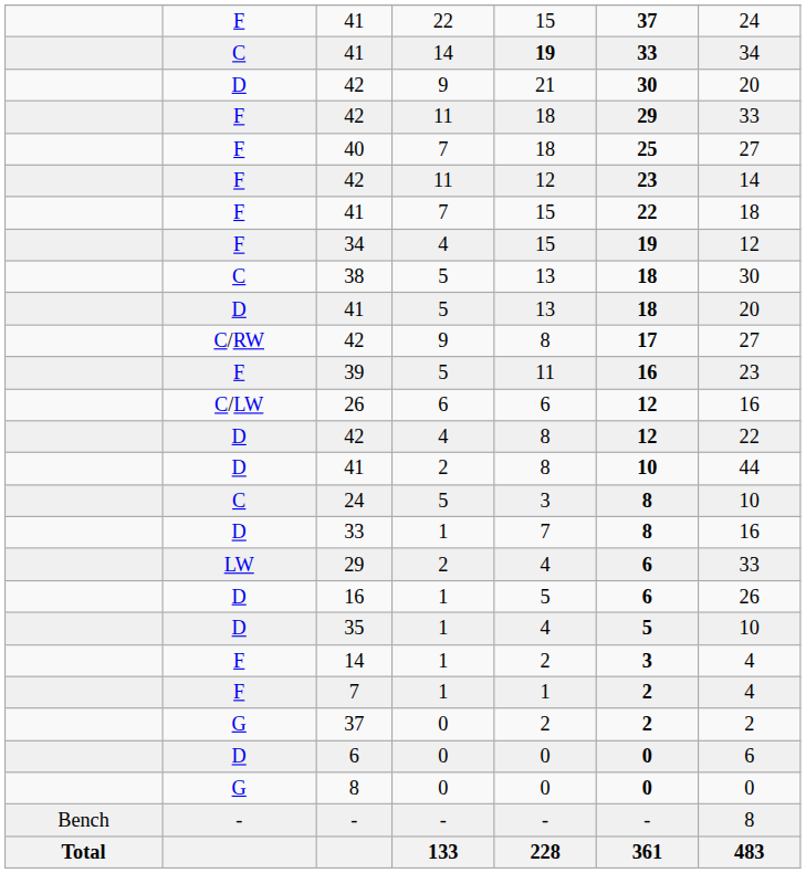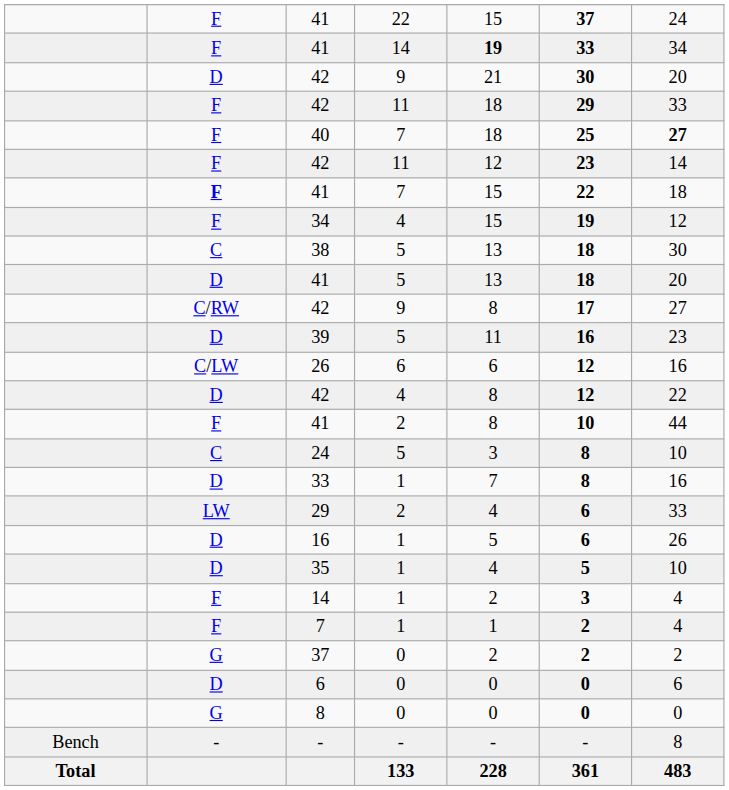 <table class="wikitable sortable" width ="50%">
 <tr align="center">
 </tr>
 <tr align="center" bgcolor="">
 <td></td>
 <td><a href='#'>F</a></td>
 <td>41</td>
 <td>22</td>
 <td>15</td>
 <td><strong>37</strong></td>
 <td>24</td>
 </tr>
 <tr align="center" bgcolor="f0f0f0">
 <td></td>
-<td><a href='#'>C</a></td>
+<td><a href='#'>F</a></td>
 <td>41</td>
 <td>14</td>
 <td><strong>19</strong></td>
 <td><strong>33</strong></td>
 <td>34</td>
 </tr>
 <tr align="center" bgcolor="">
 <td></td>
 <td><a href='#'>D</a></td>
 <td>42</td>
 <td>9</td>
 <td>21</td>
 <td><strong>30</strong></td>
 <td>20</td>
 </tr>
 <tr align="center" bgcolor="f0f0f0">
 <td></td>
 <td><a href='#'>F</a></td>
 <td>42</td>
 <td>11</td>
 <td>18</td>
 <td><strong>29</strong></td>
 <td>33</td>
 </tr>
 <tr align="center" bgcolor="">
 <td></td>
 <td><a href='#'>F</a></td>
 <td>40</td>
 <td>7</td>
 <td>18</td>
 <td><strong>25</strong></td>
-<td>27</td>
+<td><strong>27</strong></td>
 </tr>
 <tr align="center" bgcolor="f0f0f0">
 <td></td>
 <td><a href='#'>F</a></td>
 <td>42</td>
 <td>11</td>
 <td>12</td>
 <td><strong>23</strong></td>
 <td>14</td>
 </tr>
 <tr align="center" bgcolor="">
 <td></td>
-<td><a href='#'>F</a></td>
+<td><strong><a href='#'>F</a></strong></td>
 <td>41</td>
 <td>7</td>
 <td>15</td>
 <td><strong>22</strong></td>
 <td>18</td>
 </tr>
 <tr align="center" bgcolor="f0f0f0">
 <td></td>
 <td><a href='#'>F</a></td>
 <td>34</td>
 <td>4</td>
 <td>15</td>
 <td><strong>19</strong></td>
 <td>12</td>
 </tr>
 <tr align="center" bgcolor="">
 <td></td>
 <td><a href='#'>C</a></td>
 <td>38</td>
 <td>5</td>
 <td>13</td>
 <td><strong>18</strong></td>
 <td>30</td>
 </tr>
 <tr align="center" bgcolor="f0f0f0">
 <td></td>
 <td><a href='#'>D</a></td>
 <td>41</td>
 <td>5</td>
 <td>13</td>
 <td><strong>18</strong></td>
 <td>20</td>
 </tr>
 <tr align="center" bgcolor="">
 <td></td>
 <td><a href='#'>C</a>/<a href='#'>RW</a></td>
 <td>42</td>
 <td>9</td>
 <td>8</td>
 <td><strong>17</strong></td>
 <td>27</td>
 </tr>
 <tr align="center" bgcolor="f0f0f0">
 <td></td>
-<td><a href='#'>F</a></td>
+<td><a href='#'>D</a></td>
 <td>39</td>
 <td>5</td>
 <td>11</td>
 <td><strong>16</strong></td>
 <td>23</td>
 </tr>
 <tr align="center" bgcolor="">
 <td></td>
 <td><a href='#'>C</a>/<a href='#'>LW</a></td>
 <td>26</td>
 <td>6</td>
 <td>6</td>
 <td><strong>12</strong></td>
 <td>16</td>
 </tr>
 <tr align="center" bgcolor="f0f0f0">
 <td></td>
 <td><a href='#'>D</a></td>
 <td>42</td>
 <td>4</td>
 <td>8</td>
 <td><strong>12</strong></td>
 <td>22</td>
 </tr>
 <tr align="center" bgcolor="">
 <td></td>
-<td><a href='#'>D</a></td>
+<td><a href='#'>F</a></td>
 <td>41</td>
 <td>2</td>
 <td>8</td>
 <td><strong>10</strong></td>
 <td>44</td>
 </tr>
 <tr align="center" bgcolor="f0f0f0">
 <td></td>
 <td><a href='#'>C</a></td>
 <td>24</td>
 <td>5</td>
 <td>3</td>
 <td><strong>8</strong></td>
 <td>10</td>
 </tr>
 <tr align="center" bgcolor="">
 <td></td>
 <td><a href='#'>D</a></td>
 <td>33</td>
 <td>1</td>
 <td>7</td>
 <td><strong>8</strong></td>
 <td>16</td>
 </tr>
 <tr align="center" bgcolor="f0f0f0">
 <td></td>
 <td><a href='#'>LW</a></td>
 <td>29</td>
 <td>2</td>
 <td>4</td>
 <td><strong>6</strong></td>
 <td>33</td>
 </tr>
 <tr align="center" bgcolor="">
 <td></td>
 <td><a href='#'>D</a></td>
 <td>16</td>
 <td>1</td>
 <td>5</td>
 <td><strong>6</strong></td>
 <td>26</td>
 </tr>
 <tr align="center" bgcolor="f0f0f0">
 <td></td>
 <td><a href='#'>D</a></td>
 <td>35</td>
 <td>1</td>
 <td>4</td>
 <td><strong>5</strong></td>
 <td>10</td>
 </tr>
 <tr align="center" bgcolor="">
 <td></td>
 <td><a href='#'>F</a></td>
 <td>14</td>
 <td>1</td>
 <td>2</td>
 <td><strong>3</strong></td>
 <td>4</td>
 </tr>
 <tr align="center" bgcolor="f0f0f0">
 <td></td>
 <td><a href='#'>F</a></td>
 <td>7</td>
 <td>1</td>
 <td>1</td>
 <td><strong>2</strong></td>
 <td>4</td>
 </tr>
 <tr align="center" bgcolor="">
 <td></td>
 <td><a href='#'>G</a></td>
 <td>37</td>
 <td>0</td>
 <td>2</td>
 <td><strong>2</strong></td>
 <td>2</td>
 </tr>
 <tr align="center" bgcolor="f0f0f0">
 <td></td>
 <td><a href='#'>D</a></td>
 <td>6</td>
 <td>0</td>
 <td>0</td>
 <td><strong>0</strong></td>
 <td>6</td>
 </tr>
 <tr align="center" bgcolor="">
 <td></td>
 <td><a href='#'>G</a></td>
 <td>8</td>
 <td>0</td>
 <td>0</td>
 <td><strong>0</strong></td>
 <td>0</td>
 </tr>
 <tr align="center" bgcolor="f0f0f0">
 <td>Bench</td>
 <td>-</td>
 <td>-</td>
 <td>-</td>
 <td>-</td>
 <td>-</td>
 <td>8</td>
 </tr>
 <tr>
 <th>Total</th>
 <th></th>
 <th></th>
 <th>133</th>
 <th>228</th>
 <th>361</th>
 <th>483</th>
 </tr>
 </table>
